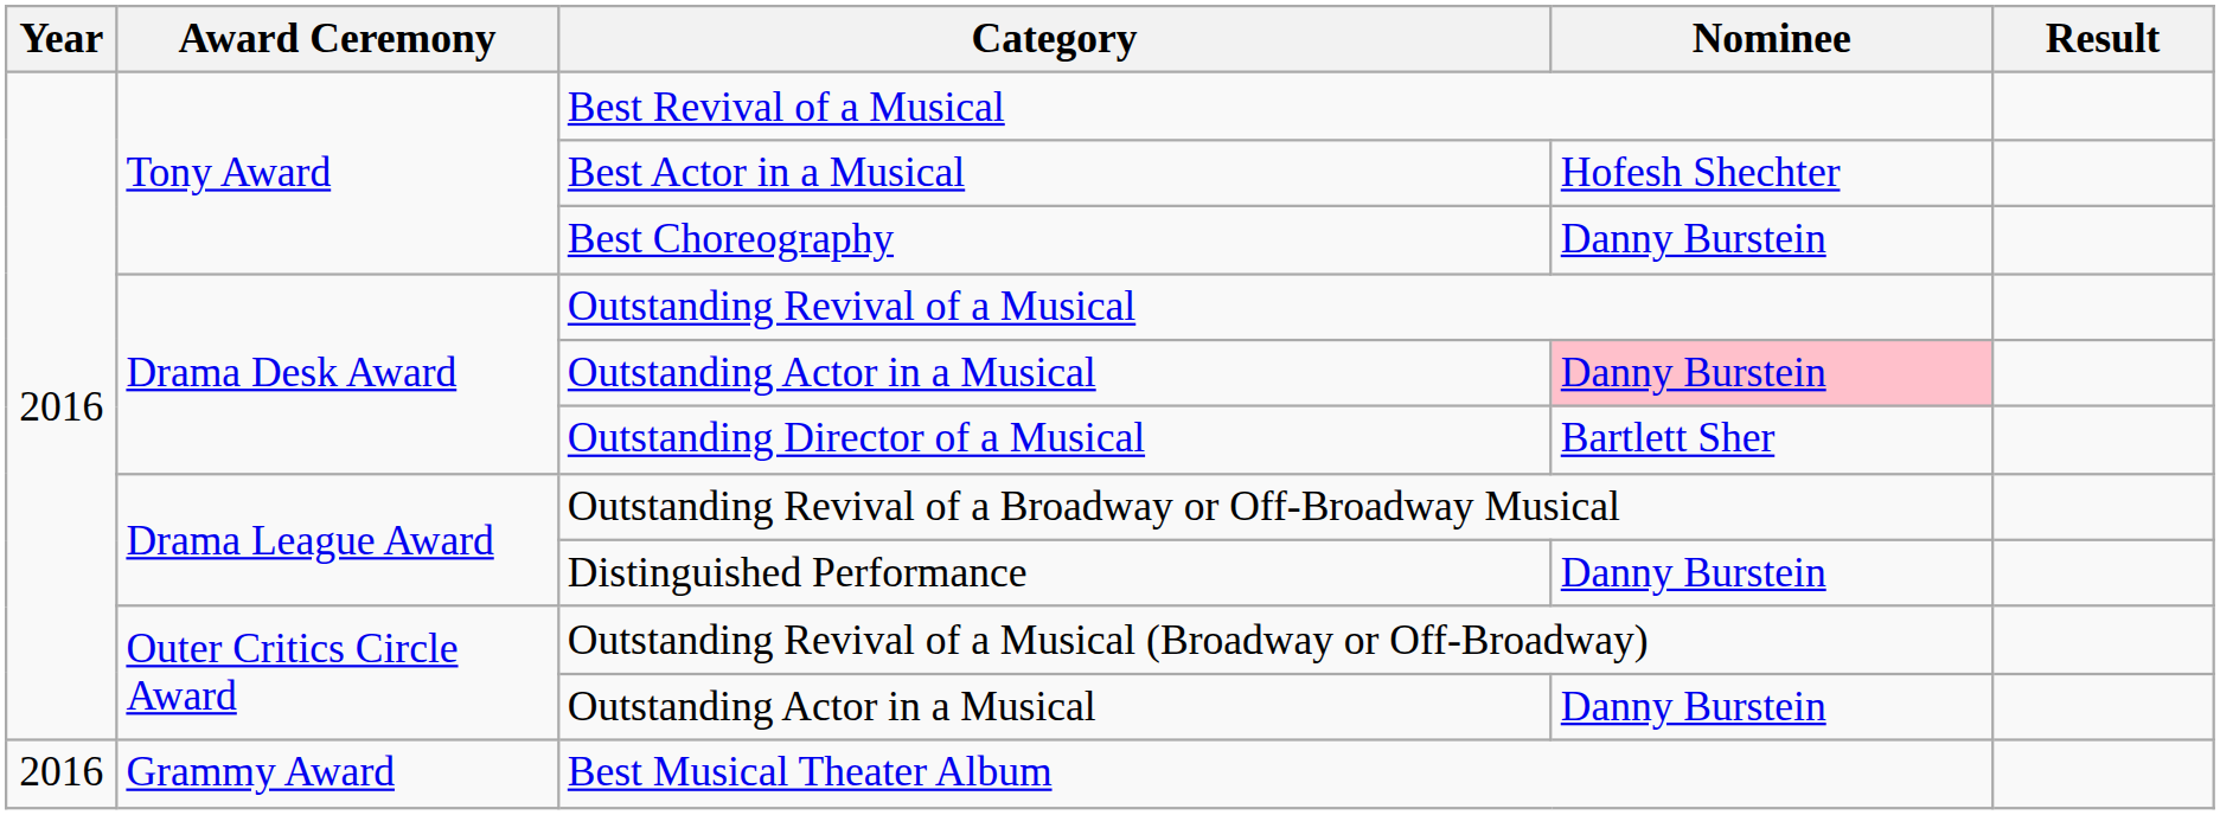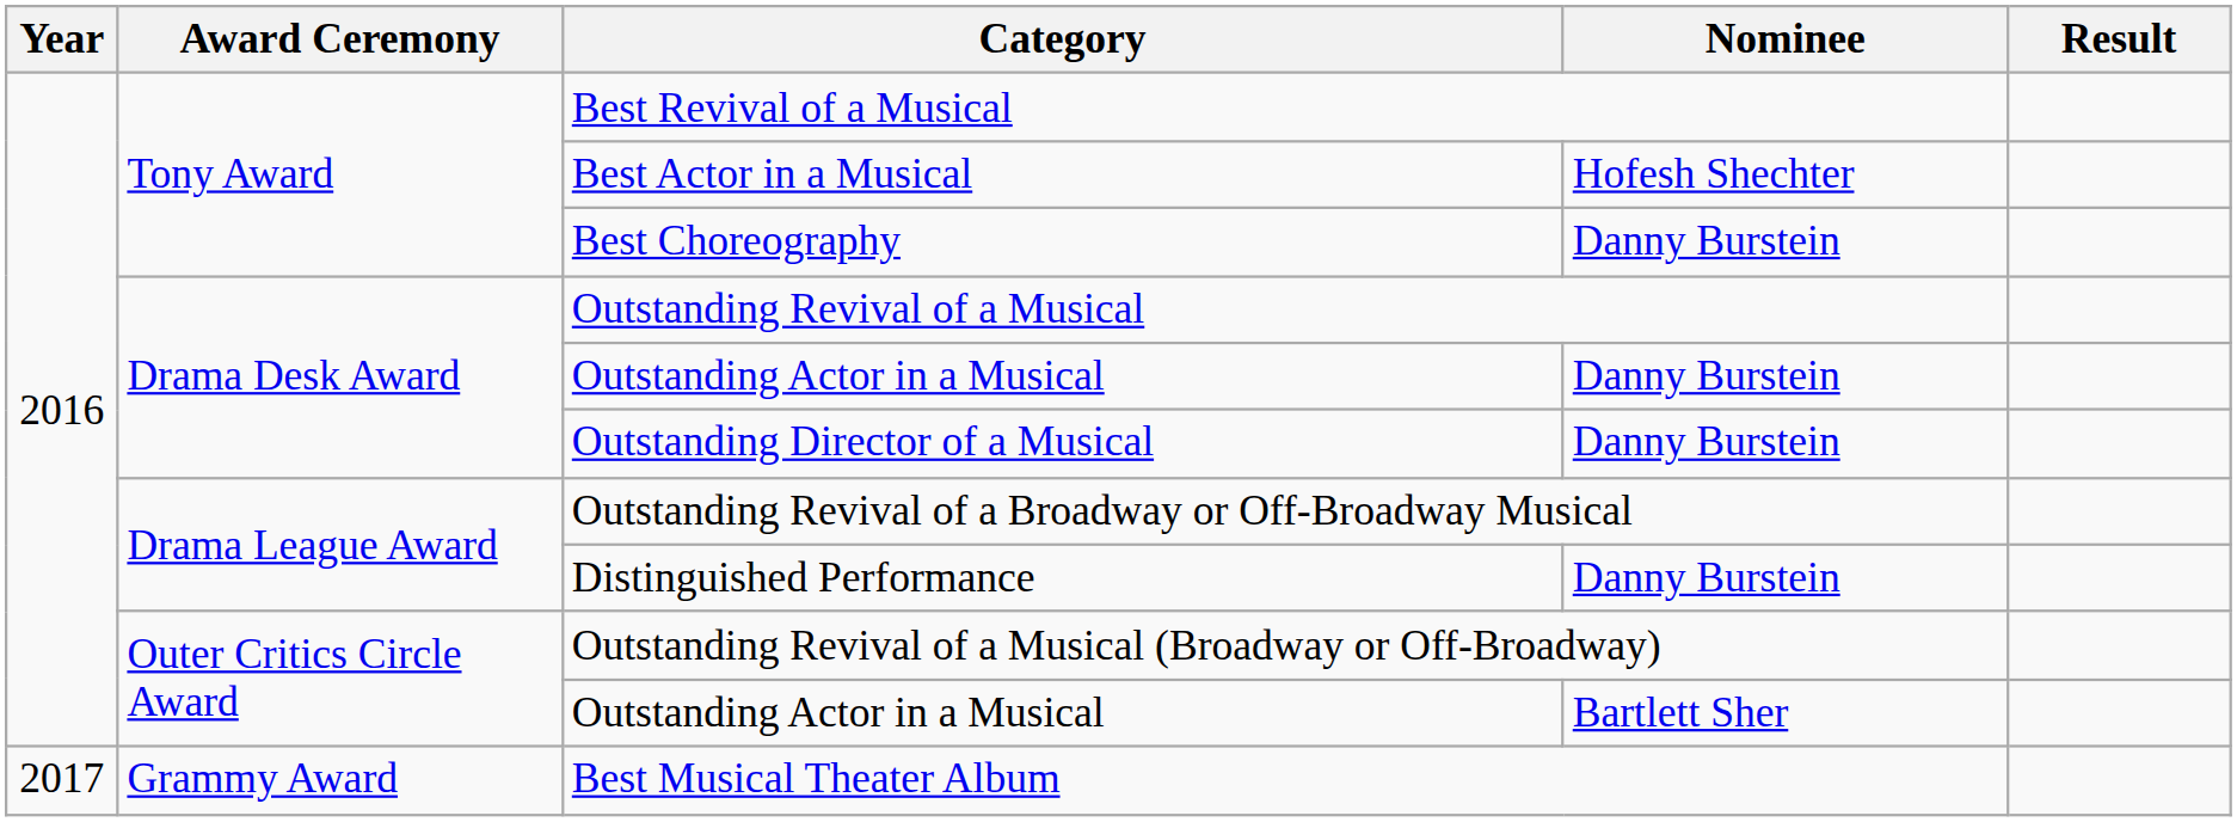 <table class="wikitable" width="95%">
 <tr>
 <th width="5%">Year</th>
 <th width="20%">Award Ceremony</th>
 <th width="45%">Category</th>
 <th width="20%">Nominee</th>
 <th width="10%">Result</th>
 </tr>
 <tr>
 <td rowspan="10" align="center">2016</td>
 <td rowspan="3"><a href='#'>Tony Award</a></td>
 <td colspan="2"><a href='#'>Best Revival of a Musical</a></td>
 <td></td>
 </tr>
 <tr>
 <td><a href='#'>Best Actor in a Musical</a></td>
 <td><a href='#'>Hofesh Shechter</a></td>
 <td></td>
 </tr>
 <tr>
 <td><a href='#'>Best Choreography</a></td>
 <td><a href='#'>Danny Burstein</a></td>
 <td></td>
 </tr>
 <tr>
 <td rowspan="3"><a href='#'>Drama Desk Award</a></td>
 <td colspan="2"><a href='#'>Outstanding Revival of a Musical</a></td>
 <td></td>
 </tr>
 <tr>
 <td><a href='#'>Outstanding Actor in a Musical</a></td>
-<td style="background: pink;"><a href='#'>Danny Burstein</a></td>
+<td><a href='#'>Danny Burstein</a></td>
 <td></td>
 </tr>
 <tr>
 <td><a href='#'>Outstanding Director of a Musical</a></td>
-<td><a href='#'>Bartlett Sher</a></td>
+<td><a href='#'>Danny Burstein</a></td>
 <td></td>
 </tr>
 <tr>
 <td rowspan="2"><a href='#'>Drama League Award</a></td>
 <td colspan="2">Outstanding Revival of a Broadway or Off-Broadway Musical</td>
 <td></td>
 </tr>
 <tr>
 <td>Distinguished Performance</td>
 <td><a href='#'>Danny Burstein</a></td>
 <td></td>
 </tr>
 <tr>
 <td rowspan="2"><a href='#'>Outer Critics Circle Award</a></td>
 <td colspan="2">Outstanding Revival of a Musical (Broadway or Off-Broadway)</td>
 <td></td>
 </tr>
 <tr>
 <td>Outstanding Actor in a Musical</td>
-<td><a href='#'>Danny Burstein</a></td>
+<td><a href='#'>Bartlett Sher</a></td>
 <td></td>
 </tr>
 <tr>
-<td align="center">2016</td>
+<td align="center">2017</td>
 <td><a href='#'>Grammy Award</a></td>
 <td colspan="2"><a href='#'>Best Musical Theater Album</a></td>
 <td></td>
 </tr>
 </table>
